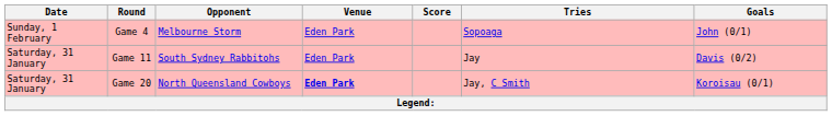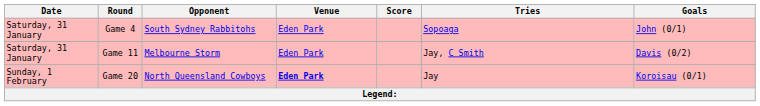 <table class="wikitable" style="font-size:75%;">
 <tr>
 <th width="115">Date</th>
 <th width="50">Round</th>
 <th width="170">Opponent</th>
 <th width="130">Venue</th>
 <th width="50">Score</th>
 <th width="285">Tries</th>
 <th width="155">Goals</th>
 </tr>
 <tr bgcolor=#FFBBBB>
-<td>Sunday, 1 February</td>
+<td>Saturday, 31 January</td>
 <td style="text-align:center;">Game 4</td>
-<td> <a href='#'>Melbourne Storm</a></td>
+<td> <a href='#'>South Sydney Rabbitohs</a></td>
 <td><a href='#'>Eden Park</a></td>
 <td style="text-align:center;"></td>
 <td><a href='#'>Sopoaga</a></td>
 <td><a href='#'>John</a> (0/1)</td>
 </tr>
 <tr bgcolor=FFBBBB>
 <td>Saturday, 31 January</td>
 <td style="text-align:center;">Game 11</td>
-<td> <a href='#'>South Sydney Rabbitohs</a></td>
+<td> <a href='#'>Melbourne Storm</a></td>
 <td><a href='#'>Eden Park</a></td>
 <td style="text-align:center;"></td>
-<td>Jay</td>
+<td>Jay, <a href='#'>C Smith</a></td>
 <td><a href='#'>Davis</a> (0/2)</td>
 </tr>
 <tr bgcolor=FFBBBB>
-<td>Saturday, 31 January</td>
+<td>Sunday, 1 February</td>
 <td style="text-align:center;">Game 20</td>
 <td> <a href='#'>North Queensland Cowboys</a></td>
 <td><strong><a href='#'>Eden Park</a></strong></td>
 <td style="text-align:center;"></td>
-<td>Jay, <a href='#'>C Smith</a></td>
+<td>Jay</td>
 <td><a href='#'>Koroisau</a> (0/1)</td>
 </tr>
 <tr>
 <th colspan="8">Legend:    </th>
 </tr>
 </table>
